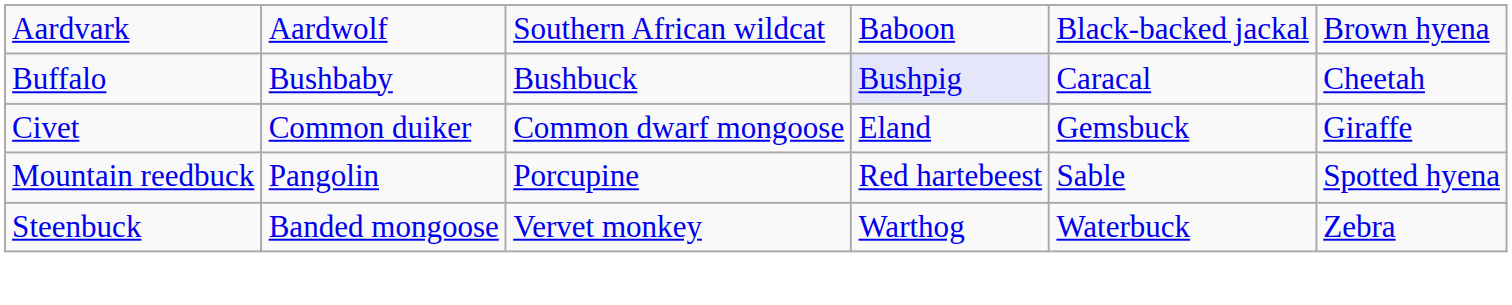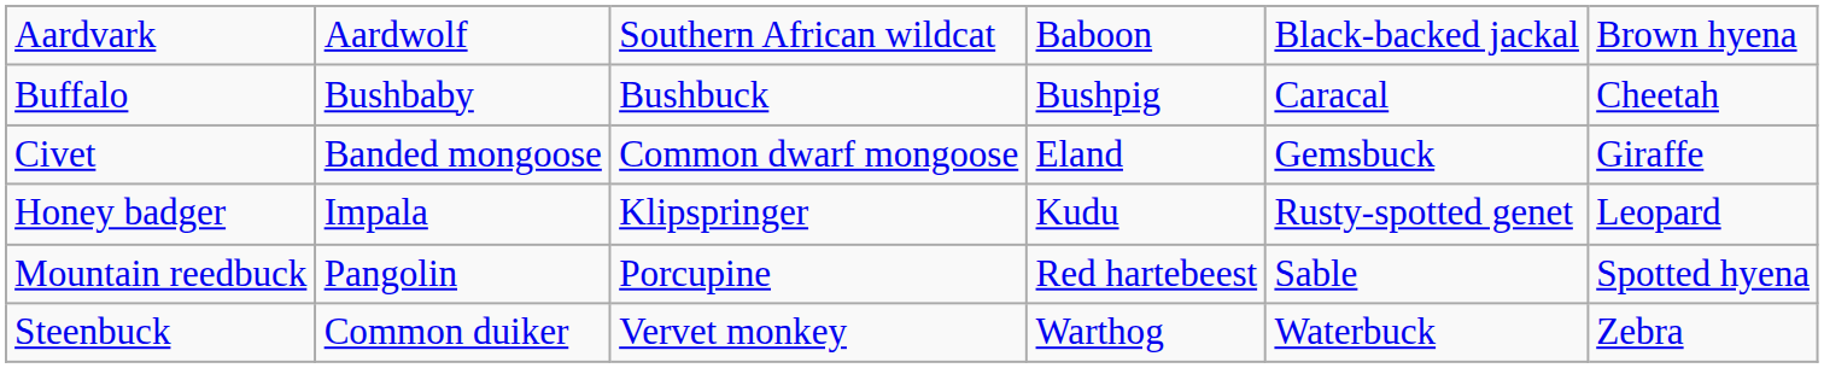 <table class="wikitable" border="1">
 <tr>
 <td><a href='#'>Aardvark</a></td>
 <td><a href='#'>Aardwolf</a></td>
 <td><a href='#'>Southern African wildcat</a></td>
 <td><a href='#'>Baboon</a></td>
 <td><a href='#'>Black-backed jackal</a></td>
 <td><a href='#'>Brown hyena</a></td>
 </tr>
 <tr>
 <td><a href='#'>Buffalo</a></td>
 <td><a href='#'>Bushbaby</a></td>
 <td><a href='#'>Bushbuck</a></td>
-<td style="background: lavender;"><a href='#'>Bushpig</a></td>
+<td><a href='#'>Bushpig</a></td>
 <td><a href='#'>Caracal</a></td>
 <td><a href='#'>Cheetah</a></td>
 </tr>
 <tr>
 <td><a href='#'>Civet</a></td>
-<td><a href='#'>Common duiker</a></td>
+<td><a href='#'>Banded mongoose</a></td>
 <td><a href='#'>Common dwarf mongoose</a></td>
 <td><a href='#'>Eland</a></td>
 <td><a href='#'>Gemsbuck</a></td>
 <td><a href='#'>Giraffe</a></td>
+</tr>
+<tr>
+<td><a href='#'>Honey badger</a></td>
+<td><a href='#'>Impala</a></td>
+<td><a href='#'>Klipspringer</a></td>
+<td><a href='#'>Kudu</a></td>
+<td><a href='#'>Rusty-spotted genet</a></td>
+<td><a href='#'>Leopard</a></td>
 </tr>
 <tr>
 <td><a href='#'>Mountain reedbuck</a></td>
 <td><a href='#'>Pangolin</a></td>
 <td><a href='#'>Porcupine</a></td>
 <td><a href='#'>Red hartebeest</a></td>
 <td><a href='#'>Sable</a></td>
 <td><a href='#'>Spotted hyena</a></td>
 </tr>
 <tr>
 <td><a href='#'>Steenbuck</a></td>
-<td><a href='#'>Banded mongoose</a></td>
+<td><a href='#'>Common duiker</a></td>
 <td><a href='#'>Vervet monkey</a></td>
 <td><a href='#'>Warthog</a></td>
 <td><a href='#'>Waterbuck</a></td>
 <td><a href='#'>Zebra</a></td>
 </tr>
 </table>
